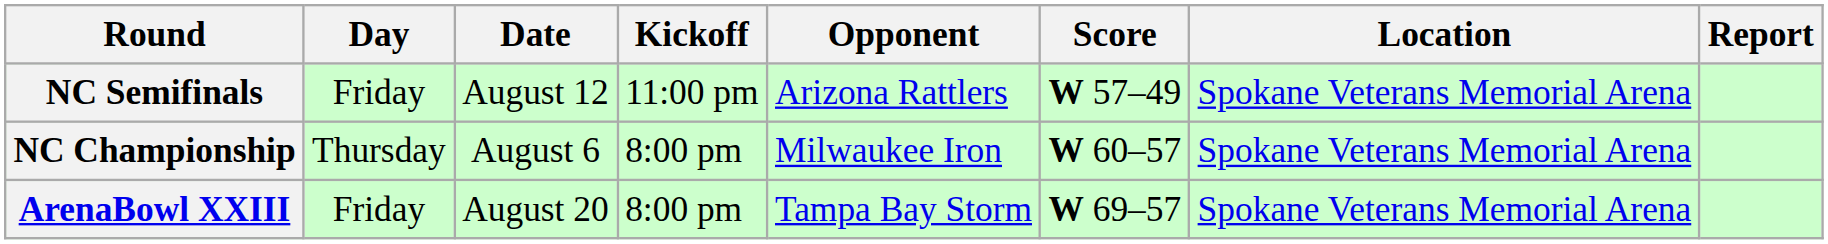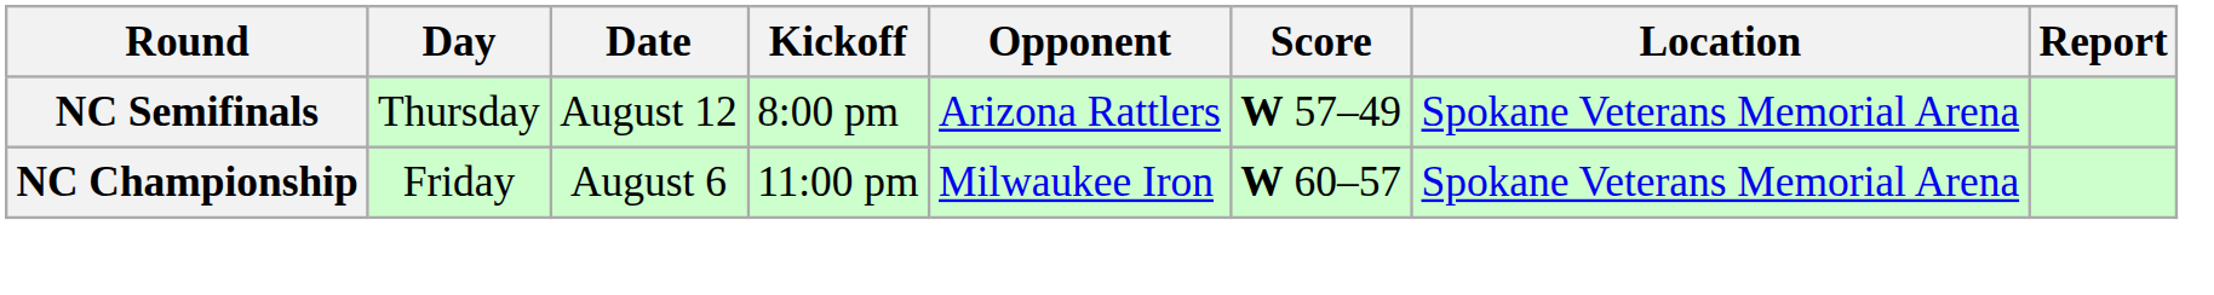 <table class="wikitable" style="font-size: 95%;">
 <tr>
 <th>Round</th>
 <th>Day</th>
 <th>Date</th>
 <th>Kickoff</th>
 <th>Opponent</th>
 <th>Score</th>
 <th>Location</th>
 <th>Report</th>
 </tr>
 <tr style= background:#ccffcc>
 <th>NC Semifinals</th>
-<td align="center">Friday</td>
+<td align="center">Thursday</td>
 <td align="center">August 12</td>
-<td>11:00 pm</td>
+<td>8:00 pm</td>
 <td><a href='#'>Arizona Rattlers</a></td>
 <td align="center"><strong>W</strong> 57–49</td>
 <td align="center"><a href='#'>Spokane Veterans Memorial Arena</a></td>
 <td align="center"></td>
 </tr>
 <tr style= background:#ccffcc>
 <th>NC Championship</th>
-<td align="center">Thursday</td>
+<td align="center">Friday</td>
 <td align="center">August 6</td>
-<td>8:00 pm</td>
+<td>11:00 pm</td>
 <td><a href='#'>Milwaukee Iron</a></td>
 <td align="center"><strong>W</strong> 60–57</td>
 <td align="center"><a href='#'>Spokane Veterans Memorial Arena</a></td>
 <td align="center"></td>
 </tr>
-<tr style= background:#ccffcc>
-<th><a href='#'>ArenaBowl XXIII</a></th>
-<td align="center">Friday</td>
-<td align="center">August 20</td>
-<td>8:00 pm</td>
-<td><a href='#'>Tampa Bay Storm</a></td>
-<td align="center"><strong>W</strong> 69–57</td>
-<td align="center"><a href='#'>Spokane Veterans Memorial Arena</a></td>
-<td align="center"></td>
-</tr>
 </table>
